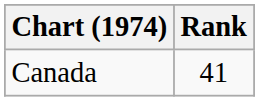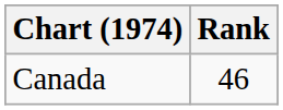 <table class="wikitable">
 <tr>
 <th align="left">Chart (1974)</th>
 <th style="text-align:center;">Rank</th>
 </tr>
 <tr>
 <td>Canada</td>
-<td style="text-align:center;">41</td>
+<td style="text-align:center;">46</td>
 </tr>
 </table>
